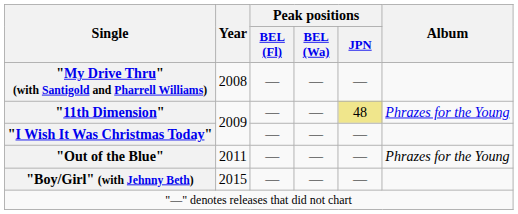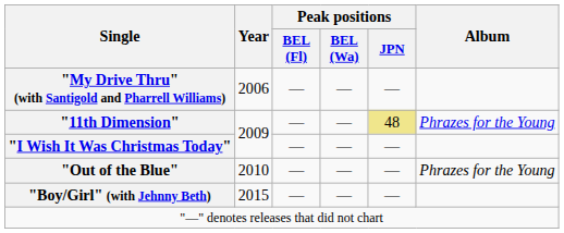 <table class="wikitable plainrowheaders" style="text-align:center;">
 <tr>
 <th rowspan="2">Single</th>
 <th rowspan="2">Year</th>
 <th colspan="3">Peak positions</th>
 <th rowspan="2">Album</th>
 </tr>
 <tr>
 <th scope="col" style="width:3em;font-size:90%;"><a href='#'>BEL<br>(Fl)</a><br></th>
 <th scope="col" style="width:3em;font-size:90%;"><a href='#'>BEL<br>(Wa)</a><br></th>
 <th scope="col" style="width:3em;font-size:90%;"><a href='#'>JPN</a><br></th>
 </tr>
 <tr>
 <th scope="row">"<a href='#'>My Drive Thru</a>"<br><small>(with <a href='#'>Santigold</a> and <a href='#'>Pharrell Williams</a>)</small></th>
-<td>2008</td>
+<td>2006</td>
 <td>—</td>
 <td>—</td>
 <td>—</td>
 <td></td>
 </tr>
 <tr>
 <th scope="row">"<a href='#'>11th Dimension</a>"</th>
 <td rowspan="2">2009</td>
 <td>—</td>
 <td 75{{efn>—</td>
 <td style="background: khaki;">48</td>
 <td style="text-align:left;"><em><a href='#'>Phrazes for the Young</a></em></td>
 </tr>
 <tr>
 <th scope="row">"<a href='#'>I Wish It Was Christmas Today</a>"</th>
 <td>—</td>
 <td>—</td>
 <td>—</td>
 <td></td>
 </tr>
 <tr>
 <th scope="row">"Out of the Blue"</th>
-<td>2011</td>
+<td>2010</td>
 <td>—</td>
 <td>—</td>
 <td>—</td>
 <td style="text-align:left;"><em>Phrazes for the Young</em></td>
 </tr>
 <tr>
 <th scope="row">"Boy/Girl" <small>(with <a href='#'>Jehnny Beth</a>)</small></th>
 <td>2015</td>
 <td>—</td>
 <td>—</td>
 <td>—</td>
 <td></td>
 </tr>
 <tr>
 <td colspan="9" style="font-size:85%">"—" denotes releases that did not chart</td>
 </tr>
 </table>
